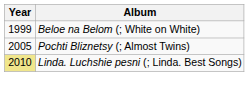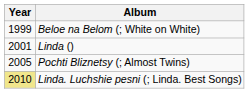 <table class="wikitable">
 <tr>
 <th align="center" valign="top" width="40">Year</th>
 <th align="left" valign="top">Album</th>
 </tr>
 <tr>
 <td align="center" valign="center">1999</td>
 <td valign="top"><em>Beloe na Belom</em> (; White on White)</td>
 </tr>
 <tr>
+<td align="center" valign="center">2001</td>
+<td valign="top"><em>Linda</em> ()</td>
+</tr>
+<tr>
 <td align="center" valign="center">2005</td>
 <td valign="top"><em>Pochti Bliznetsy</em> (; Almost Twins)</td>
 </tr>
 <tr>
 <td align="center" valign="center" style="background: khaki;">2010</td>
 <td valign="top"><em>Linda. Luchshie pesni</em> (; Linda. Best Songs)</td>
 </tr>
 </table>
